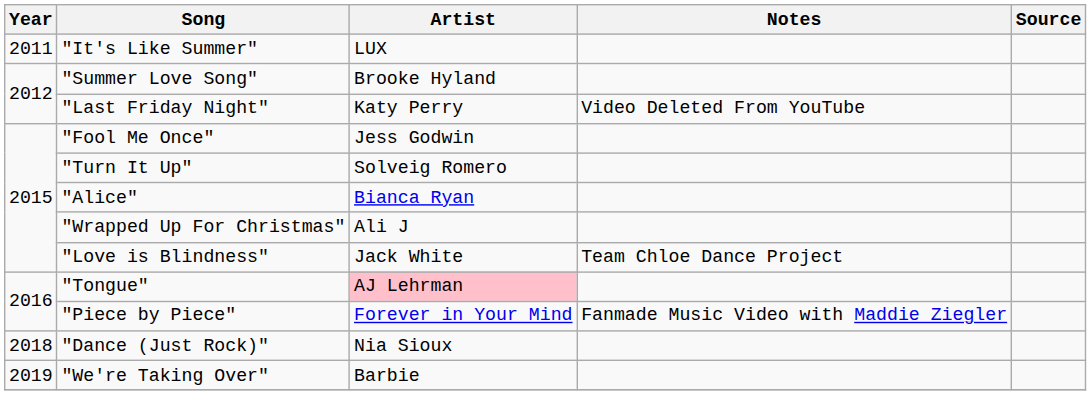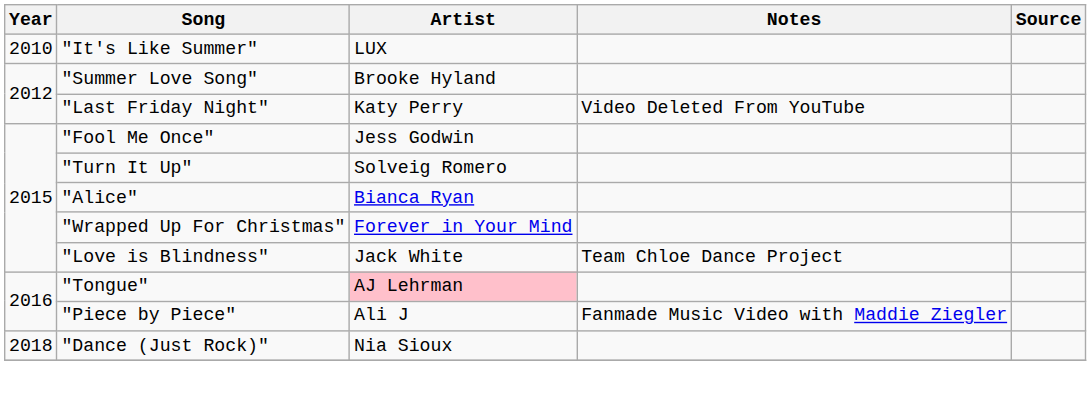 <table class="wikitable sortable ">
 <tr>
 <th scope="col">Year</th>
 <th scope="col">Song</th>
 <th scope="col">Artist</th>
 <th scope="col">Notes</th>
 <th scope="col">Source</th>
 </tr>
 <tr>
-<td scope="row">2011</td>
+<td scope="row">2010</td>
 <td>"It's Like Summer"</td>
 <td>LUX</td>
 <td></td>
 <td></td>
 </tr>
 <tr>
 <td rowspan="2" scope="row">2012</td>
 <td>"Summer Love Song"</td>
 <td>Brooke Hyland</td>
 <td></td>
 <td></td>
 </tr>
 <tr>
 <td scope="row">"Last Friday Night"</td>
 <td>Katy Perry</td>
 <td>Video Deleted From YouTube</td>
 <td></td>
 </tr>
 <tr>
 <td rowspan="5" scope="row">2015</td>
 <td>"Fool Me Once"</td>
 <td>Jess Godwin</td>
 <td></td>
 <td></td>
 </tr>
 <tr>
 <td scope="row">"Turn It Up"</td>
 <td>Solveig Romero</td>
 <td></td>
 <td></td>
 </tr>
 <tr>
 <td scope="row">"Alice"</td>
 <td><a href='#'>Bianca Ryan</a></td>
 <td></td>
 <td></td>
 </tr>
 <tr>
 <td scope="row">"Wrapped Up For Christmas"</td>
-<td>Ali J</td>
+<td><a href='#'>Forever in Your Mind</a></td>
 <td></td>
 <td></td>
 </tr>
 <tr>
 <td scope="row">"Love is Blindness"</td>
 <td>Jack White</td>
 <td>Team Chloe Dance Project</td>
 <td></td>
 </tr>
 <tr>
 <td rowspan="2">2016</td>
 <td>"Tongue"</td>
 <td style="background: pink;">AJ Lehrman</td>
 <td></td>
 <td></td>
 </tr>
 <tr>
 <td>"Piece by Piece"</td>
-<td><a href='#'>Forever in Your Mind</a></td>
+<td>Ali J</td>
 <td>Fanmade Music Video with <a href='#'>Maddie Ziegler</a></td>
 <td></td>
 </tr>
 <tr>
 <td rowspan="1">2018</td>
 <td>"Dance (Just Rock)"</td>
 <td>Nia Sioux</td>
 <td></td>
 <td></td>
 </tr>
 <tr>
-<td rowspan="1">2019</td>
-<td>"We're Taking Over"</td>
-<td>Barbie</td>
-<td></td>
-<td></td>
-</tr>
-<tr>
 </tr>
 </table>
